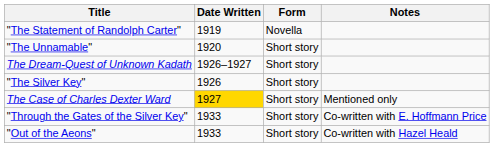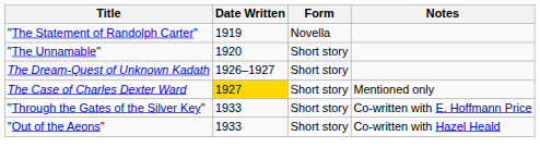 <table class="wikitable sortable">
 <tr>
 <th>Title</th>
 <th>Date Written</th>
 <th>Form</th>
 <th>Notes</th>
 </tr>
 <tr>
 <td>"<a href='#'>The Statement of Randolph Carter</a>"</td>
 <td>1919</td>
 <td>Novella</td>
 <td></td>
 </tr>
 <tr>
 <td>"<a href='#'>The Unnamable</a>"</td>
 <td>1920</td>
 <td>Short story</td>
 <td></td>
 </tr>
 <tr>
 <td><em><a href='#'>The Dream-Quest of Unknown Kadath</a></em></td>
 <td>1926–1927</td>
 <td>Short story</td>
 <td></td>
 </tr>
 <tr>
-<td>"<a href='#'>The Silver Key</a>"</td>
-<td>1926</td>
-<td>Short story</td>
-<td></td>
-</tr>
-<tr>
 <td><em><a href='#'>The Case of Charles Dexter Ward</a></em></td>
 <td style="background: gold;">1927</td>
 <td>Short story</td>
 <td>Mentioned only</td>
 </tr>
 <tr>
 <td>"<a href='#'>Through the Gates of the Silver Key</a>"</td>
 <td>1933</td>
 <td>Short story</td>
 <td>Co-written with <a href='#'>E. Hoffmann Price</a></td>
 </tr>
 <tr>
 <td>"<a href='#'>Out of the Aeons</a>"</td>
 <td>1933</td>
 <td>Short story</td>
 <td>Co-written with <a href='#'>Hazel Heald</a></td>
 </tr>
 </table>
